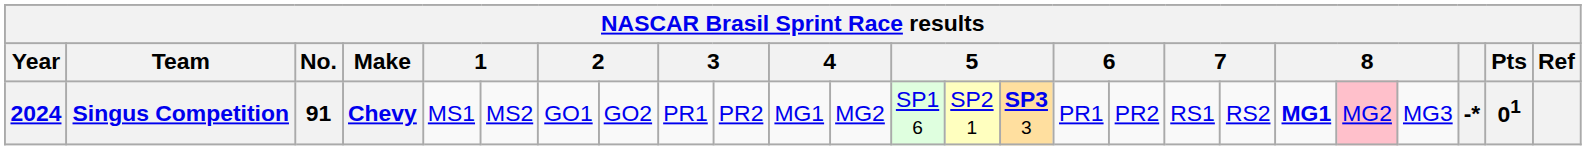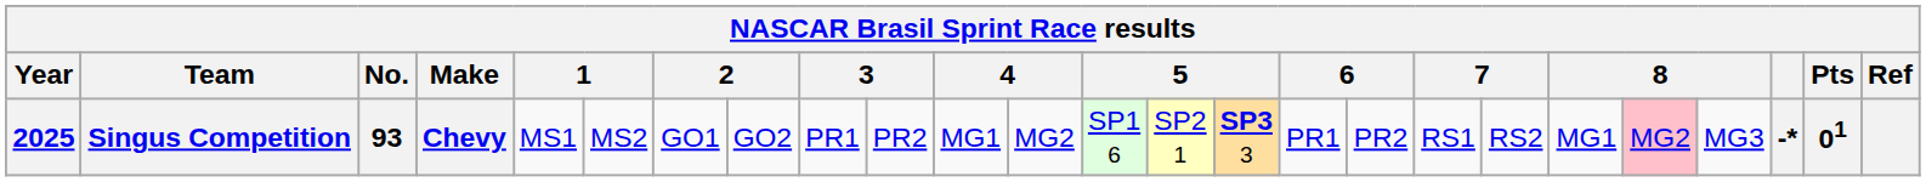 <table class="wikitable" style="text-align:center; font-size:75%">
 <tr>
 <th colspan="25"><a href='#'>NASCAR Brasil Sprint Race</a> results</th>
 </tr>
 <tr>
 <th>Year</th>
 <th>Team</th>
 <th>No.</th>
 <th>Make</th>
 <th colspan="2">1</th>
 <th colspan="2">2</th>
 <th colspan="2">3</th>
 <th colspan="2">4</th>
 <th colspan="3">5</th>
 <th colspan="2">6</th>
 <th colspan="2">7</th>
 <th colspan="3">8</th>
 <th></th>
 <th>Pts</th>
 <th>Ref</th>
 </tr>
 <tr>
-<th><a href='#'>2024</a></th>
+<th><a href='#'>2025</a></th>
 <th><a href='#'>Singus Competition</a></th>
-<th>91</th>
+<th>93</th>
 <th><a href='#'>Chevy</a></th>
 <td><a href='#'>MS1</a></td>
 <td><a href='#'>MS2</a></td>
 <td><a href='#'>GO1</a></td>
 <td><a href='#'>GO2</a></td>
 <td><a href='#'>PR1</a></td>
 <td><a href='#'>PR2</a></td>
 <td><a href='#'>MG1</a></td>
 <td><a href='#'>MG2</a></td>
 <td style="background:#dfffdf;"><a href='#'>SP1</a><br><small>6</small></td>
 <td style="background:#ffffbf;"><a href='#'>SP2</a><br><small>1</small></td>
 <td style="background:#ffdf9f;"><a href='#'><strong>SP3</strong></a><br><small>3</small></td>
 <td><a href='#'>PR1</a></td>
 <td><a href='#'>PR2</a></td>
 <td><a href='#'>RS1</a></td>
 <td><a href='#'>RS2</a></td>
-<td><strong><a href='#'>MG1</a></strong></td>
+<td><a href='#'>MG1</a></td>
 <td style="background: pink;"><a href='#'>MG2</a></td>
 <td><a href='#'>MG3</a></td>
 <th>-*</th>
 <th>0<sup>1</sup></th>
 <th></th>
 </tr>
 </table>
